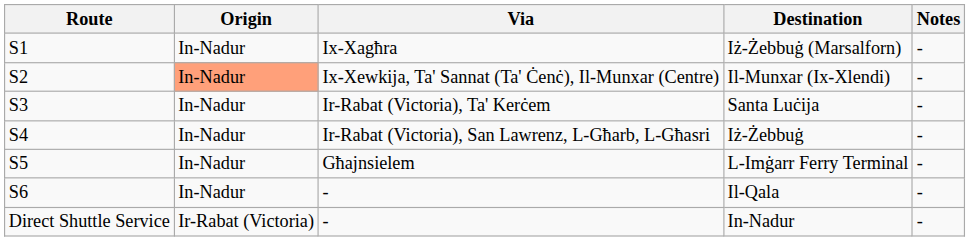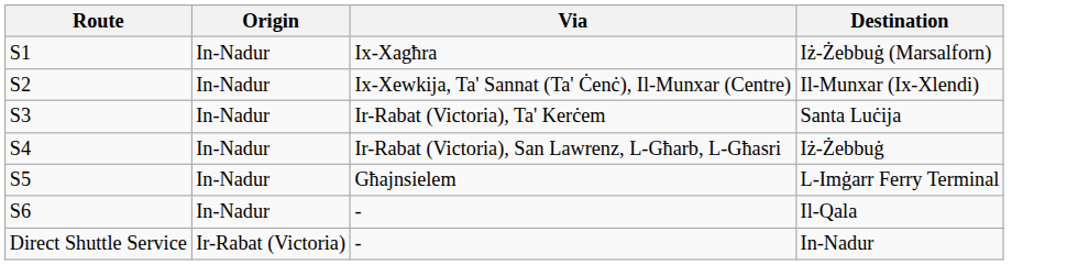 <table class="wikitable sortable">
 <tr>
 <th>Route</th>
 <th>Origin</th>
 <th>Via</th>
 <th>Destination</th>
-<th>Notes</th>
 </tr>
 <tr>
 <td>S1</td>
 <td>In-Nadur</td>
 <td>Ix-Xagħra</td>
 <td>Iż-Żebbuġ (Marsalforn)</td>
-<td>-</td>
 </tr>
 <tr>
 <td>S2</td>
-<td style="background: lightsalmon;">In-Nadur</td>
+<td>In-Nadur</td>
 <td>Ix-Xewkija, Ta' Sannat (Ta' Ċenċ), Il-Munxar (Centre)</td>
 <td>Il-Munxar (Ix-Xlendi)</td>
-<td>-</td>
 </tr>
 <tr>
 <td>S3</td>
 <td>In-Nadur</td>
 <td>Ir-Rabat (Victoria), Ta' Kerċem</td>
 <td>Santa Luċija</td>
-<td>-</td>
 </tr>
 <tr>
 <td>S4</td>
 <td>In-Nadur</td>
 <td>Ir-Rabat (Victoria), San Lawrenz, L-Għarb, L-Għasri</td>
 <td>Iż-Żebbuġ</td>
-<td>-</td>
 </tr>
 <tr>
 <td>S5</td>
 <td>In-Nadur</td>
 <td>Għajnsielem</td>
 <td>L-Imġarr Ferry Terminal</td>
-<td>-</td>
 </tr>
 <tr>
 <td>S6</td>
 <td>In-Nadur</td>
 <td>-</td>
 <td>Il-Qala</td>
-<td>-</td>
 </tr>
 <tr>
 <td>Direct Shuttle Service</td>
 <td>Ir-Rabat (Victoria)</td>
 <td>-</td>
 <td>In-Nadur</td>
-<td>-</td>
 </tr>
 </table>
